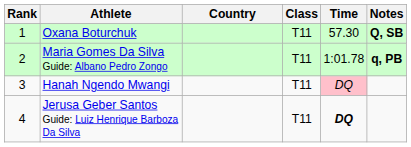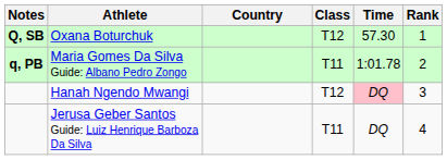 <table class="wikitable sortable" style="text-align:center">
 <tr>
-<th>Rank</th>
+<th>Notes</th>
 <th style="width:180px">Athlete</th>
 <th style="width:125px">Country</th>
 <th>Class</th>
 <th>Time</th>
-<th>Notes</th>
+<th>Rank</th>
 </tr>
 <tr style="background:#cfc;">
-<td>1</td>
+<td><strong>Q, SB</strong></td>
 <td style="text-align:left;"><a href='#'>Oxana Boturchuk</a></td>
 <td style="text-align:left;"></td>
-<td>T11</td>
+<td>T12</td>
 <td>57.30</td>
-<td><strong>Q, SB</strong></td>
+<td>1</td>
 </tr>
 <tr style="background:#cfc;">
-<td>2</td>
+<td><strong>q, PB</strong></td>
 <td style="text-align:left;"><a href='#'>Maria Gomes Da Silva</a><br><small>Guide: <a href='#'>Albano Pedro Zongo</a></small></td>
 <td style="text-align:left;"></td>
 <td>T11</td>
 <td>1:01.78</td>
-<td><strong>q, PB</strong></td>
+<td>2</td>
 </tr>
 <tr>
-<td>3</td>
+<td></td>
 <td style="text-align:left;"><a href='#'>Hanah Ngendo Mwangi</a></td>
 <td style="text-align:left;"></td>
-<td>T11</td>
+<td>T12</td>
 <td style="background: pink;"><em>DQ</em></td>
-<td></td>
+<td>3</td>
 </tr>
 <tr>
-<td>4</td>
+<td></td>
 <td style="text-align:left;"><a href='#'>Jerusa Geber Santos</a><br><small>Guide: <a href='#'>Luiz Henrique Barboza Da Silva</a></small></td>
 <td style="text-align:left;"></td>
 <td>T11</td>
-<td><strong><em>DQ</em></strong></td>
-<td></td>
+<td><em>DQ</em></td>
+<td>4</td>
 </tr>
 </table>
